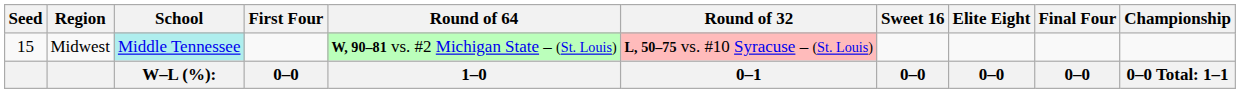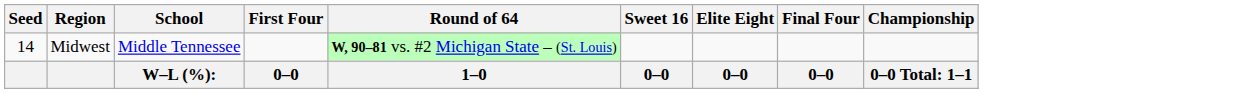 <table class="sortable wikitable" style="white-space:nowrap; font-size:90%">
 <tr>
 <th>Seed</th>
 <th>Region</th>
 <th>School</th>
 <th>First Four</th>
 <th>Round of 64</th>
-<th>Round of 32</th>
 <th>Sweet 16</th>
 <th>Elite Eight</th>
 <th>Final Four</th>
 <th>Championship</th>
 </tr>
 <tr>
-<td align=center>15</td>
+<td align=center>14</td>
 <td>Midwest</td>
-<td style="background: paleturquoise;"><a href='#'>Middle Tennessee</a></td>
+<td><a href='#'>Middle Tennessee</a></td>
 <td></td>
 <td style="background:#bfb;"><small><strong>W, 90–81</strong></small> vs. #2 <a href='#'>Michigan State</a> – <small>(<a href='#'>St. Louis</a>)</small></td>
-<td style="background:#fbb;"><small><strong>L, 50–75</strong></small> vs. #10 <a href='#'>Syracuse</a> – <small>(<a href='#'>St. Louis</a>)</small></td>
 <td></td>
 <td></td>
 <td></td>
 <td></td>
 </tr>
 <tr>
 <th></th>
 <th></th>
 <th>W–L (%):</th>
 <th>0–0 </th>
 <th>1–0 </th>
-<th>0–1 </th>
 <th>0–0 </th>
 <th>0–0 </th>
 <th>0–0 </th>
 <th>0–0 Total: 1–1 </th>
 </tr>
 </table>
